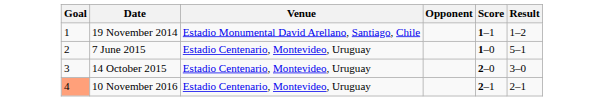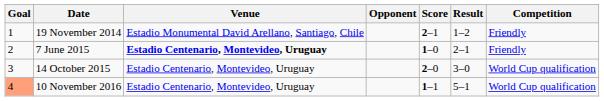 <table class="wikitable sortable"  style="margin:auto; font-size:90%">
 <tr>
 <th>Goal</th>
 <th>Date</th>
 <th>Venue</th>
 <th>Opponent</th>
 <th>Score</th>
 <th>Result</th>
+<th>Competition</th>
 </tr>
 <tr>
 <td>1</td>
 <td>19 November 2014</td>
 <td><a href='#'>Estadio Monumental David Arellano</a>, <a href='#'>Santiago</a>, <a href='#'>Chile</a></td>
 <td></td>
-<td><strong>1</strong>–1</td>
+<td><strong>2</strong>–1</td>
 <td>1–2</td>
+<td><a href='#'>Friendly</a></td>
 </tr>
 <tr>
 <td>2</td>
 <td>7 June 2015</td>
-<td><a href='#'>Estadio Centenario</a>, <a href='#'>Montevideo</a>, Uruguay</td>
+<td><strong><a href='#'>Estadio Centenario</a>, <a href='#'>Montevideo</a>, Uruguay</strong></td>
 <td></td>
 <td><strong>1</strong>–0</td>
-<td>5–1</td>
+<td>2–1</td>
+<td><a href='#'>Friendly</a></td>
 </tr>
 <tr>
 <td>3</td>
 <td>14 October 2015</td>
 <td><a href='#'>Estadio Centenario</a>, <a href='#'>Montevideo</a>, Uruguay</td>
 <td></td>
 <td><strong>2</strong>–0</td>
 <td>3–0</td>
+<td><a href='#'>World Cup qualification</a></td>
 </tr>
 <tr>
 <td style="background: lightsalmon;">4</td>
 <td>10 November 2016</td>
 <td><a href='#'>Estadio Centenario</a>, <a href='#'>Montevideo</a>, Uruguay</td>
 <td></td>
-<td><strong>2</strong>–1</td>
-<td>2–1</td>
+<td><strong>1</strong>–1</td>
+<td>5–1</td>
+<td><a href='#'>World Cup qualification</a></td>
 </tr>
 </table>
